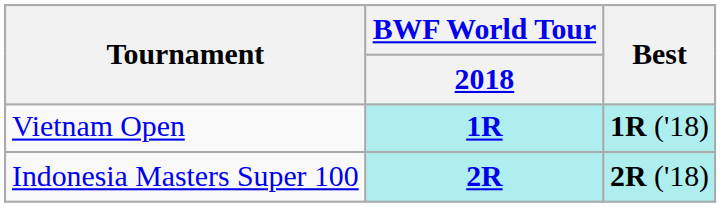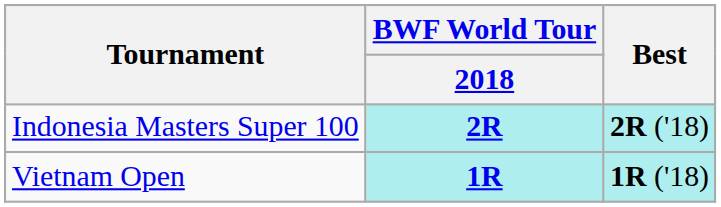 <table style='font-size: 90%; text-align:center;' class='wikitable'>
 <tr>
 <th rowspan="2">Tournament</th>
 <th><strong><a href='#'>BWF World Tour</a></strong></th>
 <th rowspan="2">Best</th>
 </tr>
 <tr>
 <th><a href='#'>2018</a></th>
 </tr>
 <tr>
+<td align=left><a href='#'>Indonesia Masters Super 100</a></td>
+<td bgcolor=AFEEEE><a href='#'><strong>2R</strong></a></td>
+<td bgcolor=AFEEEE><strong>2R</strong> ('18)</td>
+</tr>
+<tr>
 <td align=left><a href='#'>Vietnam Open</a></td>
 <td bgcolor=AFEEEE><a href='#'><strong>1R</strong></a></td>
 <td bgcolor=AFEEEE><strong>1R</strong> ('18)</td>
 </tr>
-<tr>
-<td align=left><a href='#'>Indonesia Masters Super 100</a></td>
-<td bgcolor=AFEEEE><a href='#'><strong>2R</strong></a></td>
-<td bgcolor=AFEEEE><strong>2R</strong> ('18)</td>
-</tr>
 </table>
